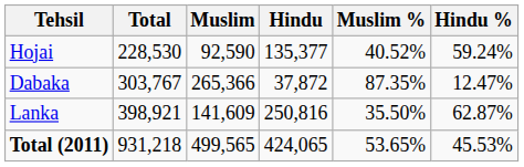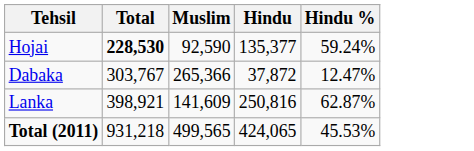 <table class="wikitable">
 <tr>
 <th>Tehsil</th>
 <th>Total</th>
 <th>Muslim</th>
 <th>Hindu</th>
-<th>Muslim %</th>
 <th>Hindu %</th>
 </tr>
 <tr>
 <td><a href='#'>Hojai</a></td>
-<td align="right">228,530</td>
+<td align="right"><strong>228,530</strong></td>
 <td align="right">92,590</td>
 <td align="right">135,377</td>
-<td align="right">40.52%</td>
 <td align="right">59.24%</td>
 </tr>
 <tr>
 <td><a href='#'>Dabaka</a></td>
 <td align="right">303,767</td>
 <td align="right">265,366</td>
 <td align="right">37,872</td>
-<td align="right">87.35%</td>
 <td align="right">12.47%</td>
 </tr>
 <tr>
 <td><a href='#'>Lanka</a></td>
 <td align="right">398,921</td>
 <td align="right">141,609</td>
 <td align="right">250,816</td>
-<td align="right">35.50%</td>
 <td align="right">62.87%</td>
 </tr>
 <tr>
 <td><strong>Total (2011) </strong></td>
 <td align="right">931,218</td>
 <td align="right">499,565</td>
 <td align="right">424,065</td>
-<td align="right">53.65%</td>
 <td align="right">45.53%</td>
 </tr>
 </table>
